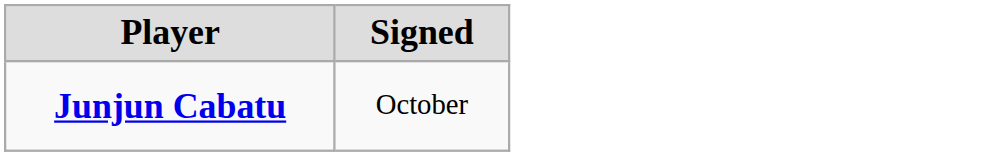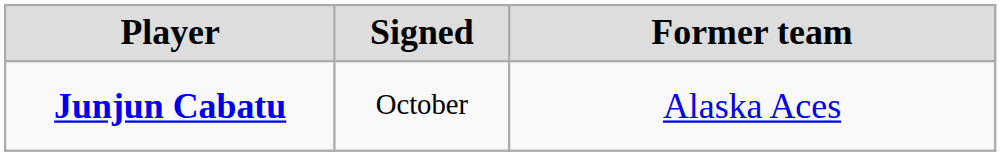 <table class="wikitable" style="text-align: center">
 <tr align="center" bgcolor="#dddddd">
 <td style="width:140px"><strong>Player</strong></td>
 <td style="width:70px"><strong>Signed</strong></td>
+<td style="width:210px"><strong>Former team</strong></td>
 </tr>
 <tr style="height:40px">
 <td><strong><a href='#'>Junjun Cabatu</a></strong></td>
 <td style="font-size: 80%">October</td>
+<td><a href='#'>Alaska Aces</a></td>
 </tr>
 </table>
